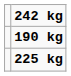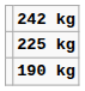 <table class="wikitable">
 <tr>
 <td></td>
 <td align=center><strong>242 kg</strong></td>
 </tr>
 <tr>
 <td></td>
-<td align=center><strong>190 kg</strong></td>
+<td align=center><strong>225 kg</strong></td>
 </tr>
 <tr>
 <td></td>
-<td align=center><strong>225 kg</strong></td>
+<td align=center><strong>190 kg</strong></td>
 </tr>
 </table>
